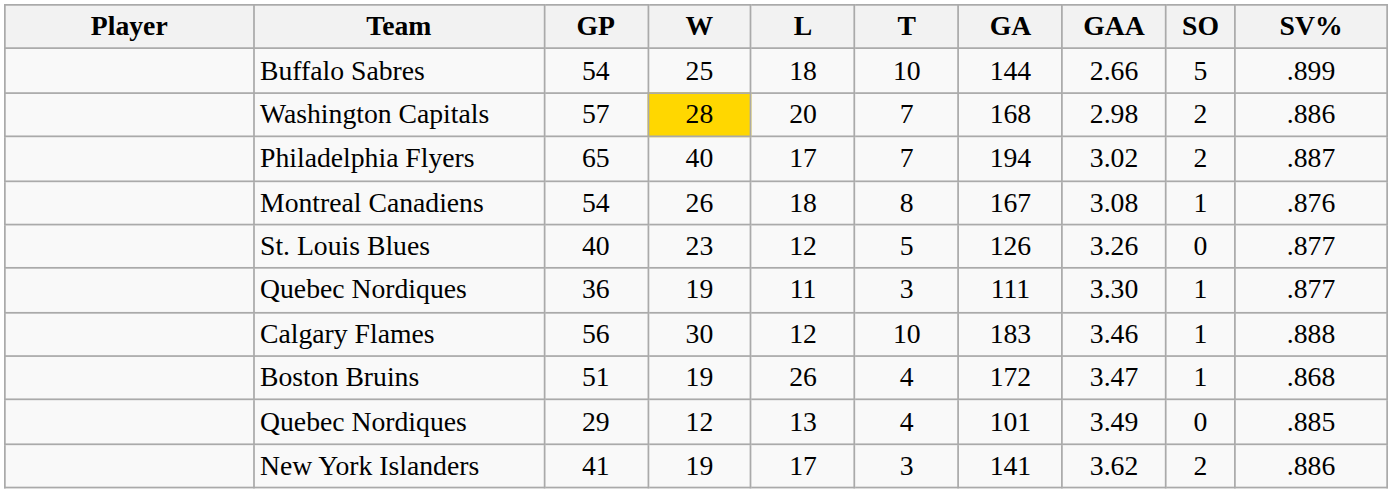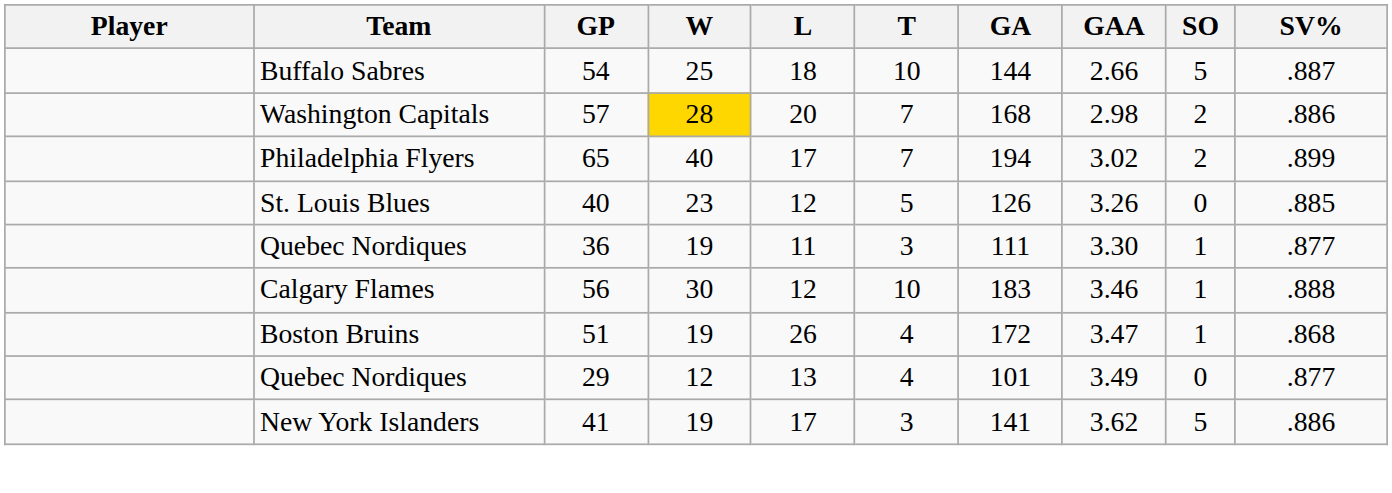 <table class="wikitable sortable" style="width:50em">
 <tr>
 <th bgcolor="#DDDDFF" width="18%">Player</th>
 <th bgcolor="#DDDDFF" width="21%">Team</th>
 <th bgcolor="#DDDDFF" width="7.5%">GP</th>
 <th bgcolor="#DDDDFF" width="7.5%">W</th>
 <th bgcolor="#DDDDFF" width="7.5%">L</th>
 <th bgcolor="#DDDDFF" width="7.5%">T</th>
 <th bgcolor="#DDDDFF" width="7.5%">GA</th>
 <th bgcolor="#DDDDFF" width="7.5%">GAA</th>
 <th bgcolor="#DDDDFF" width="5%">SO</th>
 <th bgcolor="#DDDDFF" width="15%">SV%</th>
 </tr>
 <tr style="text-align:center">
 <td align="left"></td>
 <td align="left">Buffalo Sabres</td>
 <td>54</td>
 <td>25</td>
 <td>18</td>
 <td>10</td>
 <td>144</td>
 <td>2.66</td>
 <td>5</td>
-<td>.899</td>
+<td>.887</td>
 </tr>
 <tr style="text-align:center">
 <td align="left"></td>
 <td align="left">Washington Capitals</td>
 <td>57</td>
 <td style="background: gold;">28</td>
 <td>20</td>
 <td>7</td>
 <td>168</td>
 <td>2.98</td>
 <td>2</td>
 <td>.886</td>
 </tr>
 <tr style="text-align:center">
 <td align="left"></td>
 <td align="left">Philadelphia Flyers</td>
 <td>65</td>
 <td>40</td>
 <td>17</td>
 <td>7</td>
 <td>194</td>
 <td>3.02</td>
 <td>2</td>
-<td>.887</td>
-</tr>
-<tr style="text-align:center">
-<td align="left"></td>
-<td align="left">Montreal Canadiens</td>
-<td>54</td>
-<td>26</td>
-<td>18</td>
-<td>8</td>
-<td>167</td>
-<td>3.08</td>
-<td>1</td>
-<td>.876</td>
+<td>.899</td>
 </tr>
 <tr style="text-align:center">
 <td align="left"></td>
 <td align="left">St. Louis Blues</td>
 <td>40</td>
 <td>23</td>
 <td>12</td>
 <td>5</td>
 <td>126</td>
 <td>3.26</td>
 <td>0</td>
-<td>.877</td>
+<td>.885</td>
 </tr>
 <tr style="text-align:center">
 <td align="left"></td>
 <td align="left">Quebec Nordiques</td>
 <td>36</td>
 <td>19</td>
 <td>11</td>
 <td>3</td>
 <td>111</td>
 <td>3.30</td>
 <td>1</td>
 <td>.877</td>
 </tr>
 <tr style="text-align:center">
 <td align="left"></td>
 <td align="left">Calgary Flames</td>
 <td>56</td>
 <td>30</td>
 <td>12</td>
 <td>10</td>
 <td>183</td>
 <td>3.46</td>
 <td>1</td>
 <td>.888</td>
 </tr>
 <tr style="text-align:center">
 <td align="left"></td>
 <td align="left">Boston Bruins</td>
 <td>51</td>
 <td>19</td>
 <td>26</td>
 <td>4</td>
 <td>172</td>
 <td>3.47</td>
 <td>1</td>
 <td>.868</td>
 </tr>
 <tr style="text-align:center">
 <td align="left"></td>
 <td align="left">Quebec Nordiques</td>
 <td>29</td>
 <td>12</td>
 <td>13</td>
 <td>4</td>
 <td>101</td>
 <td>3.49</td>
 <td>0</td>
-<td>.885</td>
+<td>.877</td>
 </tr>
 <tr style="text-align:center">
 <td align="left"></td>
 <td align="left">New York Islanders</td>
 <td>41</td>
 <td>19</td>
 <td>17</td>
 <td>3</td>
 <td>141</td>
 <td>3.62</td>
-<td>2</td>
+<td>5</td>
 <td>.886</td>
 </tr>
 </table>
